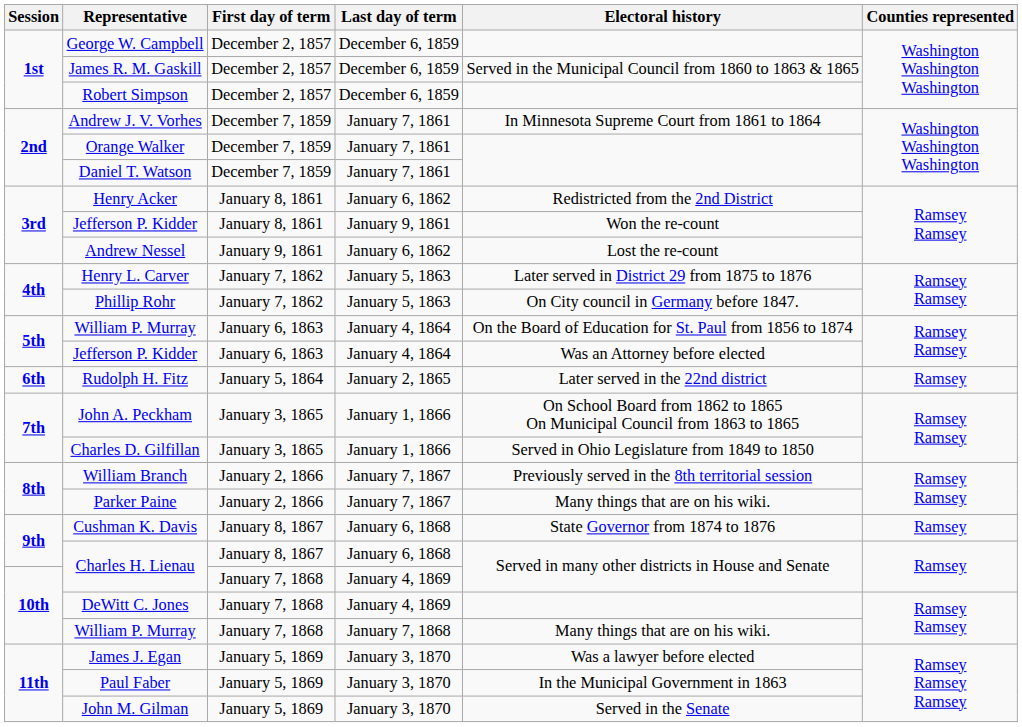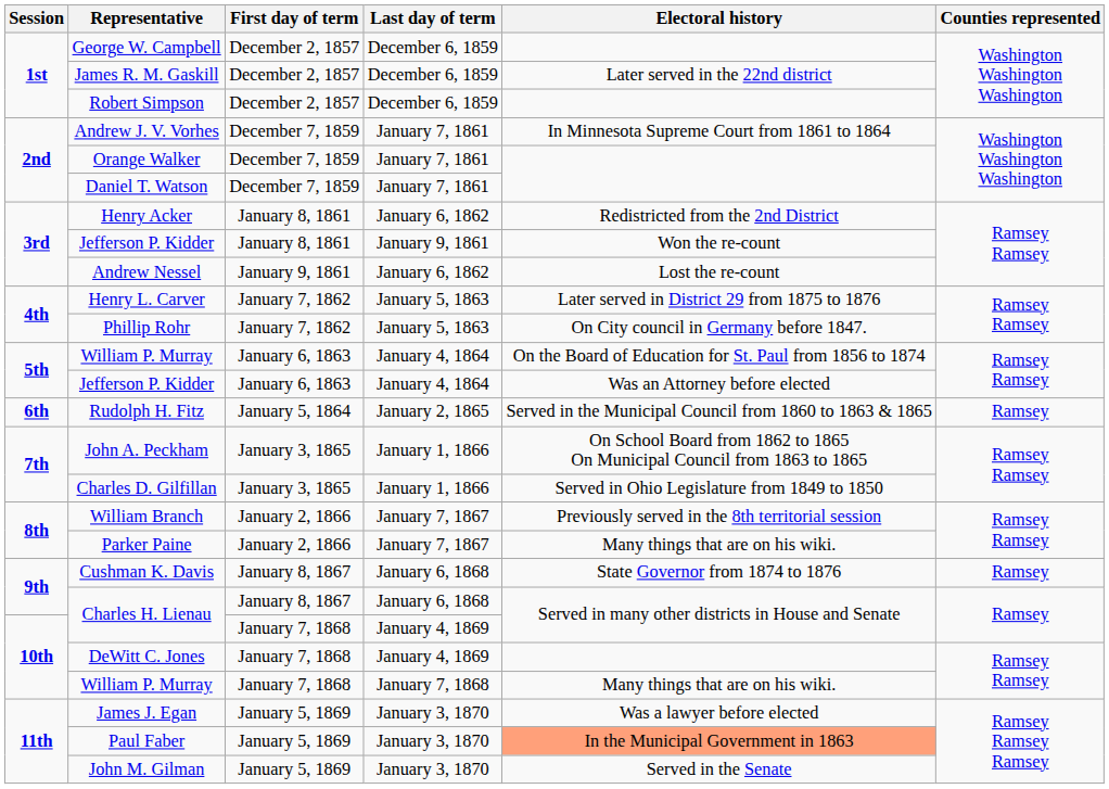 <table class="wikitable" style="text-align:center">
 <tr>
 <th>Session</th>
 <th>Representative</th>
 <th>First day of term</th>
 <th>Last day of term</th>
 <th>Electoral history</th>
 <th>Counties represented</th>
 </tr>
 <tr>
 <td rowspan=3><a href='#'><strong>1st</strong></a></td>
 <td><a href='#'>George W. Campbell</a></td>
 <td>December 2, 1857</td>
 <td>December 6, 1859</td>
 <td></td>
 <td rowspan=3><a href='#'>Washington</a><br><a href='#'>Washington</a><br><a href='#'>Washington</a></td>
 </tr>
 <tr>
 <td><a href='#'>James R. M. Gaskill</a></td>
 <td>December 2, 1857</td>
 <td>December 6, 1859</td>
-<td>Served in the Municipal Council from 1860 to 1863 & 1865</td>
+<td>Later served in the <a href='#'>22nd district</a></td>
 </tr>
 <tr>
 <td><a href='#'>Robert Simpson</a></td>
 <td>December 2, 1857</td>
 <td>December 6, 1859</td>
 <td></td>
 </tr>
 <tr>
 <td rowspan=3><a href='#'><strong>2nd</strong></a></td>
 <td><a href='#'>Andrew J. V. Vorhes</a></td>
 <td>December 7, 1859</td>
 <td>January 7, 1861</td>
 <td>In Minnesota Supreme Court from 1861 to 1864</td>
 <td rowspan=3><a href='#'>Washington</a><br><a href='#'>Washington</a><br><a href='#'>Washington</a></td>
 </tr>
 <tr>
 <td><a href='#'>Orange Walker</a></td>
 <td>December 7, 1859</td>
 <td>January 7, 1861</td>
 <td rowspan=2></td>
 </tr>
 <tr>
 <td><a href='#'>Daniel T. Watson</a></td>
 <td>December 7, 1859</td>
 <td>January 7, 1861</td>
 </tr>
 <tr>
 <td rowspan=3><a href='#'><strong>3rd</strong></a></td>
 <td><a href='#'>Henry Acker</a></td>
 <td>January 8, 1861</td>
 <td>January 6, 1862</td>
 <td>Redistricted from the <a href='#'>2nd District</a></td>
 <td rowspan=3><a href='#'>Ramsey</a><br><a href='#'>Ramsey</a></td>
 </tr>
 <tr>
 <td><a href='#'>Jefferson P. Kidder</a></td>
 <td>January 8, 1861</td>
 <td>January 9, 1861</td>
 <td>Won the re-count</td>
 </tr>
 <tr>
 <td><a href='#'>Andrew Nessel</a></td>
 <td>January 9, 1861</td>
 <td>January 6, 1862</td>
 <td>Lost the re-count</td>
 </tr>
 <tr>
 <td rowspan=2><a href='#'><strong>4th</strong></a></td>
 <td><a href='#'>Henry L. Carver</a></td>
 <td>January 7, 1862</td>
 <td>January 5, 1863</td>
 <td>Later served in <a href='#'>District 29</a> from 1875 to 1876</td>
 <td rowspan=2><a href='#'>Ramsey</a><br><a href='#'>Ramsey</a></td>
 </tr>
 <tr>
 <td><a href='#'>Phillip Rohr</a></td>
 <td>January 7, 1862</td>
 <td>January 5, 1863</td>
 <td>On City council in <a href='#'>Germany</a> before 1847.</td>
 </tr>
 <tr>
 <td rowspan=2><a href='#'><strong>5th</strong></a></td>
 <td><a href='#'>William P. Murray</a></td>
 <td>January 6, 1863</td>
 <td>January 4, 1864</td>
 <td>On the Board of Education for <a href='#'>St. Paul</a> from 1856 to 1874</td>
 <td rowspan=2><a href='#'>Ramsey</a><br><a href='#'>Ramsey</a></td>
 </tr>
 <tr>
 <td><a href='#'>Jefferson P. Kidder</a></td>
 <td>January 6, 1863</td>
 <td>January 4, 1864</td>
 <td>Was an Attorney before elected</td>
 </tr>
 <tr>
 <td><a href='#'><strong>6th</strong></a></td>
 <td><a href='#'>Rudolph H. Fitz</a></td>
 <td>January 5, 1864</td>
 <td>January 2, 1865</td>
-<td>Later served in the <a href='#'>22nd district</a></td>
+<td>Served in the Municipal Council from 1860 to 1863 & 1865</td>
 <td><a href='#'>Ramsey</a></td>
 </tr>
 <tr>
 <td rowspan=2><a href='#'><strong>7th</strong></a></td>
 <td><a href='#'>John A. Peckham</a></td>
 <td>January 3, 1865</td>
 <td>January 1, 1866</td>
 <td>On School Board from 1862 to 1865<br>On Municipal Council from 1863 to 1865</td>
 <td rowspan=2><a href='#'>Ramsey</a><br><a href='#'>Ramsey</a></td>
 </tr>
 <tr>
 <td><a href='#'>Charles D. Gilfillan</a></td>
 <td>January 3, 1865</td>
 <td>January 1, 1866</td>
 <td>Served in Ohio Legislature from 1849 to 1850</td>
 </tr>
 <tr>
 <td rowspan=2><a href='#'><strong>8th</strong></a></td>
 <td><a href='#'>William Branch</a></td>
 <td>January 2, 1866</td>
 <td>January 7, 1867</td>
 <td>Previously served in the <a href='#'>8th territorial session</a></td>
 <td rowspan=2><a href='#'>Ramsey</a><br><a href='#'>Ramsey</a></td>
 </tr>
 <tr>
 <td><a href='#'>Parker Paine</a></td>
 <td>January 2, 1866</td>
 <td>January 7, 1867</td>
 <td>Many things that are on his wiki.</td>
 </tr>
 <tr>
 <td rowspan=2><a href='#'><strong>9th</strong></a></td>
 <td><a href='#'>Cushman K. Davis</a></td>
 <td>January 8, 1867</td>
 <td>January 6, 1868</td>
 <td>State <a href='#'>Governor</a> from 1874 to 1876</td>
 <td><a href='#'>Ramsey</a></td>
 </tr>
 <tr>
 <td rowspan=2><a href='#'>Charles H. Lienau</a></td>
 <td>January 8, 1867</td>
 <td>January 6, 1868</td>
 <td rowspan=2>Served in many other districts in House and Senate</td>
 <td rowspan=2><a href='#'>Ramsey</a></td>
 </tr>
 <tr>
 <td rowspan=3><a href='#'><strong>10th</strong></a></td>
 <td>January 7, 1868</td>
 <td>January 4, 1869</td>
 </tr>
 <tr>
 <td><a href='#'>DeWitt C. Jones</a></td>
 <td>January 7, 1868</td>
 <td>January 4, 1869</td>
 <td></td>
 <td rowspan=2><a href='#'>Ramsey</a><br><a href='#'>Ramsey</a></td>
 </tr>
 <tr>
 <td><a href='#'>William P. Murray</a></td>
 <td>January 7, 1868</td>
 <td>January 7, 1868</td>
 <td>Many things that are on his wiki.</td>
 </tr>
 <tr>
 <td rowspan=3><a href='#'><strong>11th</strong></a></td>
 <td><a href='#'>James J. Egan</a></td>
 <td>January 5, 1869</td>
 <td>January 3, 1870</td>
 <td>Was a lawyer before elected</td>
 <td rowspan=3><a href='#'>Ramsey</a><br><a href='#'>Ramsey</a><br><a href='#'>Ramsey</a></td>
 </tr>
 <tr>
 <td><a href='#'>Paul Faber</a></td>
 <td>January 5, 1869</td>
 <td>January 3, 1870</td>
-<td>In the Municipal Government in 1863</td>
+<td style="background: lightsalmon;">In the Municipal Government in 1863</td>
 </tr>
 <tr>
 <td><a href='#'>John M. Gilman</a></td>
 <td>January 5, 1869</td>
 <td>January 3, 1870</td>
 <td>Served in the <a href='#'>Senate</a></td>
 </tr>
 </table>
